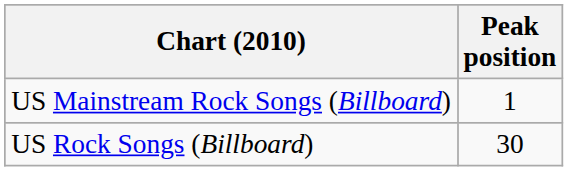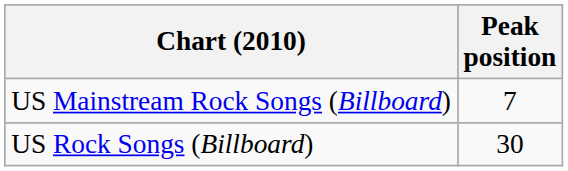 <table class="wikitable sortable">
 <tr>
 <th>Chart (2010)</th>
 <th>Peak<br>position</th>
 </tr>
 <tr>
 <td>US <a href='#'>Mainstream Rock Songs</a> (<em><a href='#'>Billboard</a></em>)</td>
-<td style="text-align:center;">1</td>
+<td style="text-align:center;">7</td>
 </tr>
 <tr>
 <td>US <a href='#'>Rock Songs</a> (<em>Billboard</em>)</td>
 <td style="text-align:center;">30</td>
 </tr>
 </table>
